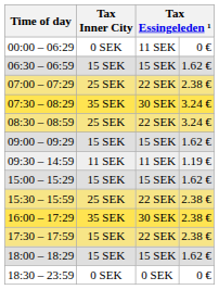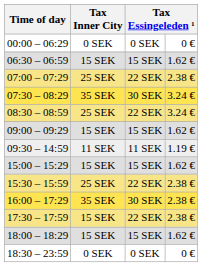 <table class="wikitable">
 <tr style="background:#cccccc;">
 <th>Time of day</th>
 <th>Tax<br>Inner City</th>
 <th colspan="2">Tax<br><a href='#'>Essingeleden</a> ¹</th>
 </tr>
 <tr style="background:#ffffff;">
 <td>00:00 – 06:29</td>
 <td align="center">0 SEK</td>
-<td align="center">11 SEK</td>
+<td align="center">0 SEK</td>
 <td align="right">0 €</td>
 </tr>
 <tr style="background:#dfdfdf;">
 <td>06:30 – 06:59</td>
 <td align="center">15 SEK</td>
 <td align="center">15 SEK</td>
 <td align="right">1.62 €</td>
 </tr>
 <tr style="background:#f7e587;">
 <td>07:00 – 07:29</td>
 <td align="center">25 SEK</td>
 <td align="center">22 SEK</td>
 <td align="right">2.38 €</td>
 </tr>
 <tr style="background:#ffe451;">
 <td>07:30 – 08:29</td>
 <td align="center">35 SEK</td>
 <td align="center">30 SEK</td>
 <td align="right">3.24 €</td>
 </tr>
 <tr style="background:#f7e587;">
 <td>08:30 – 08:59</td>
 <td align="center">25 SEK</td>
 <td align="center">22 SEK</td>
 <td align="right">3.24 €</td>
 </tr>
 <tr style="background:#dfdfdf;">
 <td>09:00 – 09:29</td>
 <td align="center">15 SEK</td>
 <td align="center">15 SEK</td>
 <td align="right">1.62 €</td>
 </tr>
 <tr style="background:#efefef;">
 <td>09:30 – 14:59</td>
 <td align="center">11 SEK</td>
 <td align="center">11 SEK</td>
 <td align="right">1.19 €</td>
 </tr>
 <tr style="background:#dfdfdf;">
 <td>15:00 – 15:29</td>
 <td align="center">15 SEK</td>
 <td align="center">15 SEK</td>
 <td align="right">1.62 €</td>
 </tr>
 <tr style="background:#f7e587;">
 <td>15:30 – 15:59</td>
 <td align="center">25 SEK</td>
 <td align="center">22 SEK</td>
 <td align="right">2.38 €</td>
 </tr>
 <tr style="background:#ffe451;">
 <td>16:00 – 17:29</td>
 <td align="center">35 SEK</td>
 <td align="center">30 SEK</td>
 <td align="right">2.38 €</td>
 </tr>
 <tr style="background:#f7e587;">
 <td>17:30 – 17:59</td>
 <td align="center">15 SEK</td>
 <td align="center">22 SEK</td>
 <td align="right">2.38 €</td>
 </tr>
 <tr style="background:#dfdfdf;">
 <td>18:00 – 18:29</td>
 <td align="center">15 SEK</td>
 <td align="center">15 SEK</td>
 <td align="right">1.62 €</td>
 </tr>
 <tr style="background:#ffffff;">
 <td>18:30 – 23:59</td>
 <td align="center">0 SEK</td>
 <td align="center">0 SEK</td>
 <td align="right">0 €</td>
 </tr>
 </table>
